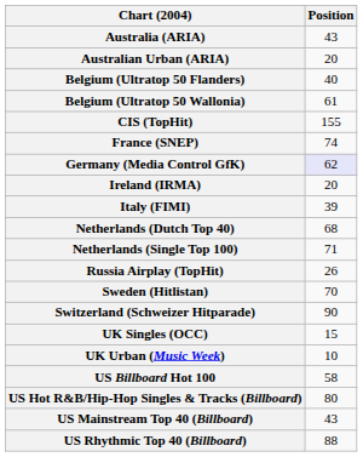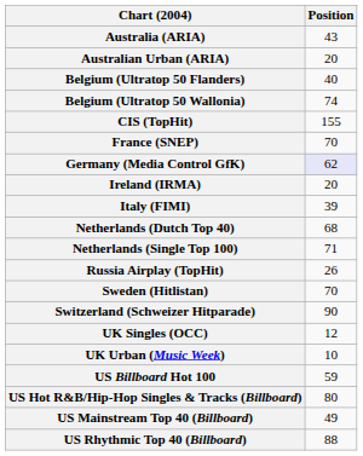 <table class="wikitable sortable plainrowheaders" style="text-align:center">
 <tr>
 <th scope="col">Chart (2004)</th>
 <th scope="col">Position</th>
 </tr>
 <tr>
 <th scope="row">Australia (ARIA)</th>
 <td>43</td>
 </tr>
 <tr>
 <th scope="row">Australian Urban (ARIA)</th>
 <td>20</td>
 </tr>
 <tr>
 <th scope="row">Belgium (Ultratop 50 Flanders)</th>
 <td>40</td>
 </tr>
 <tr>
 <th scope="row">Belgium (Ultratop 50 Wallonia)</th>
-<td>61</td>
+<td>74</td>
 </tr>
 <tr>
 <th scope="row">CIS (TopHit)</th>
 <td>155</td>
 </tr>
 <tr>
 <th scope="row">France (SNEP)</th>
-<td>74</td>
+<td>70</td>
 </tr>
 <tr>
 <th scope="row">Germany (Media Control GfK)</th>
 <td style="background: lavender;">62</td>
 </tr>
 <tr>
 <th scope="row">Ireland (IRMA)</th>
 <td>20</td>
 </tr>
 <tr>
 <th scope="row">Italy (FIMI)</th>
 <td>39</td>
 </tr>
 <tr>
 <th scope="row">Netherlands (Dutch Top 40)</th>
 <td>68</td>
 </tr>
 <tr>
 <th scope="row">Netherlands (Single Top 100)</th>
 <td>71</td>
 </tr>
 <tr>
 <th scope="row">Russia Airplay (TopHit)</th>
 <td>26</td>
 </tr>
 <tr>
 <th scope="row">Sweden (Hitlistan)</th>
 <td>70</td>
 </tr>
 <tr>
 <th scope="row">Switzerland (Schweizer Hitparade)</th>
 <td>90</td>
 </tr>
 <tr>
 <th scope="row">UK Singles (OCC)</th>
-<td>15</td>
+<td>12</td>
 </tr>
 <tr>
 <th scope="row">UK Urban (<em><a href='#'>Music Week</a></em>)</th>
 <td>10</td>
 </tr>
 <tr>
 <th scope="row">US <em>Billboard</em> Hot 100</th>
-<td>58</td>
+<td>59</td>
 </tr>
 <tr>
 <th scope="row">US Hot R&B/Hip-Hop Singles & Tracks (<em>Billboard</em>)</th>
 <td>80</td>
 </tr>
 <tr>
 <th scope="row">US Mainstream Top 40 (<em>Billboard</em>)</th>
-<td>43</td>
+<td>49</td>
 </tr>
 <tr>
 <th scope="row">US Rhythmic Top 40 (<em>Billboard</em>)</th>
 <td>88</td>
 </tr>
 </table>
